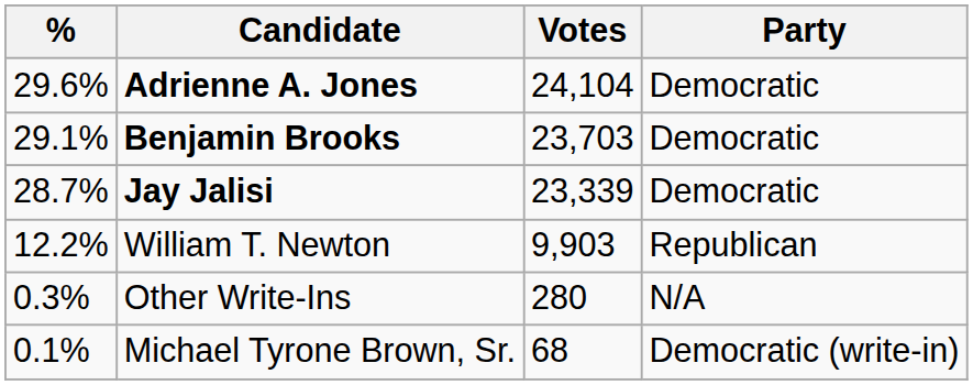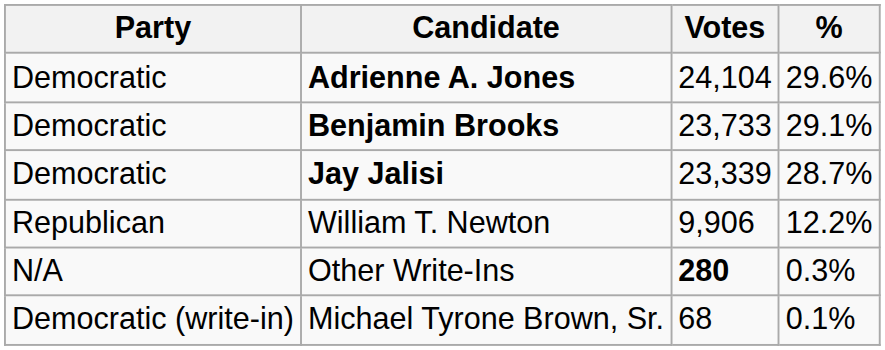 <table class="wikitable">
 <tr>
-<th>%</th>
+<th>Party</th>
 <th>Candidate</th>
 <th>Votes</th>
-<th>Party</th>
+<th>%</th>
 </tr>
 <tr>
-<td>29.6%</td>
+<td>Democratic</td>
 <td><strong>Adrienne A. Jones</strong></td>
 <td>24,104</td>
-<td>Democratic</td>
+<td>29.6%</td>
 </tr>
 <tr>
+<td>Democratic</td>
+<td><strong>Benjamin Brooks</strong></td>
+<td>23,733</td>
 <td>29.1%</td>
-<td><strong>Benjamin Brooks</strong></td>
-<td>23,703</td>
-<td>Democratic</td>
 </tr>
 <tr>
-<td>28.7%</td>
+<td>Democratic</td>
 <td><strong>Jay Jalisi</strong></td>
 <td>23,339</td>
-<td>Democratic</td>
+<td>28.7%</td>
 </tr>
 <tr>
+<td>Republican</td>
+<td>William T. Newton</td>
+<td>9,906</td>
 <td>12.2%</td>
-<td>William T. Newton</td>
-<td>9,903</td>
-<td>Republican</td>
 </tr>
 <tr>
+<td>N/A</td>
+<td>Other Write-Ins</td>
+<td><strong>280</strong></td>
 <td>0.3%</td>
-<td>Other Write-Ins</td>
-<td>280</td>
-<td>N/A</td>
 </tr>
 <tr>
-<td>0.1%</td>
+<td>Democratic (write-in)</td>
 <td>Michael Tyrone Brown, Sr.</td>
 <td>68</td>
-<td>Democratic (write-in)</td>
+<td>0.1%</td>
 </tr>
 </table>
